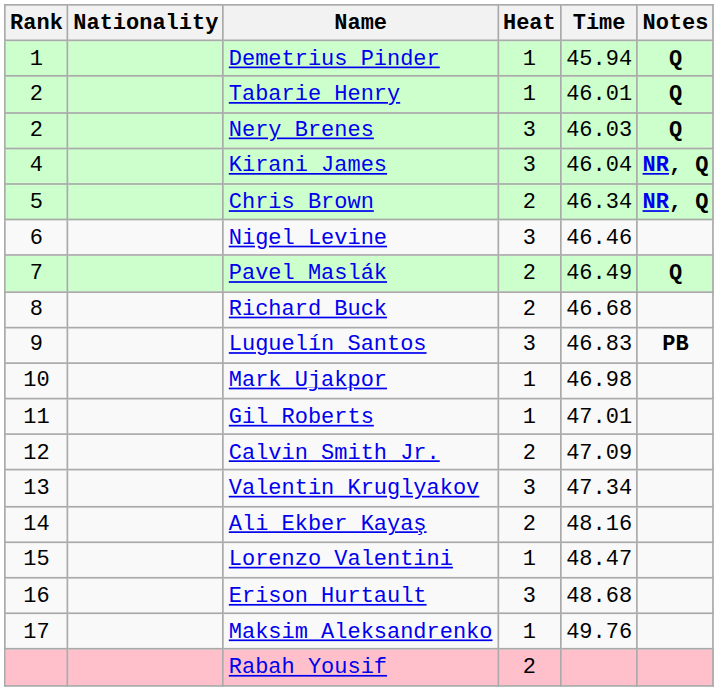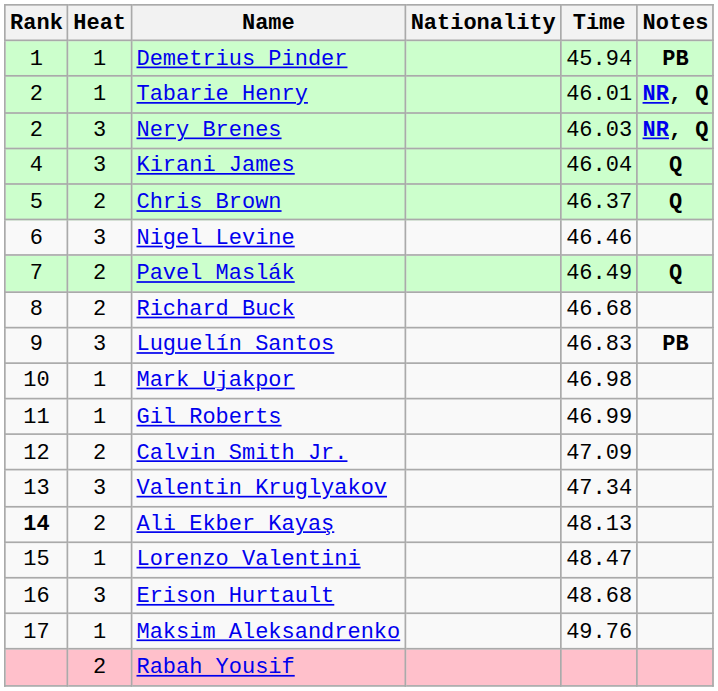 <table class="wikitable sortable" style="text-align:center">
 <tr>
 <th>Rank</th>
+<th>Heat</th>
+<th>Name</th>
 <th>Nationality</th>
-<th>Name</th>
-<th>Heat</th>
 <th>Time</th>
 <th>Notes</th>
 </tr>
 <tr bgcolor=ccffcc>
 <td>1</td>
+<td>1</td>
+<td align=left><a href='#'>Demetrius Pinder</a></td>
 <td align=left></td>
-<td align=left><a href='#'>Demetrius Pinder</a></td>
+<td>45.94</td>
+<td><strong>PB</strong></td>
+</tr>
+<tr bgcolor=ccffcc>
+<td>2</td>
 <td>1</td>
-<td>45.94</td>
+<td align=left><a href='#'>Tabarie Henry</a></td>
+<td align=left></td>
+<td>46.01</td>
+<td><strong><a href='#'>NR</a>, Q</strong></td>
+</tr>
+<tr bgcolor=ccffcc>
+<td>2</td>
+<td>3</td>
+<td align=left><a href='#'>Nery Brenes</a></td>
+<td align=left></td>
+<td>46.03</td>
+<td><strong><a href='#'>NR</a>, Q</strong></td>
+</tr>
+<tr bgcolor=ccffcc>
+<td>4</td>
+<td>3</td>
+<td align=left><a href='#'>Kirani James</a></td>
+<td align=left></td>
+<td>46.04</td>
 <td><strong>Q</strong></td>
 </tr>
 <tr bgcolor=ccffcc>
+<td>5</td>
 <td>2</td>
+<td align=left><a href='#'>Chris Brown</a></td>
 <td align=left></td>
-<td align=left><a href='#'>Tabarie Henry</a></td>
-<td>1</td>
-<td>46.01</td>
+<td>46.37</td>
 <td><strong>Q</strong></td>
-</tr>
-<tr bgcolor=ccffcc>
-<td>2</td>
-<td align=left></td>
-<td align=left><a href='#'>Nery Brenes</a></td>
-<td>3</td>
-<td>46.03</td>
-<td><strong>Q</strong></td>
-</tr>
-<tr bgcolor=ccffcc>
-<td>4</td>
-<td align=left></td>
-<td align=left><a href='#'>Kirani James</a></td>
-<td>3</td>
-<td>46.04</td>
-<td><strong><a href='#'>NR</a>, Q</strong></td>
-</tr>
-<tr bgcolor=ccffcc>
-<td>5</td>
-<td align=left></td>
-<td align=left><a href='#'>Chris Brown</a></td>
-<td>2</td>
-<td>46.34</td>
-<td><strong><a href='#'>NR</a>, Q</strong></td>
 </tr>
 <tr>
 <td>6</td>
+<td>3</td>
+<td align=left><a href='#'>Nigel Levine</a></td>
 <td align=left></td>
-<td align=left><a href='#'>Nigel Levine</a></td>
-<td>3</td>
 <td>46.46</td>
 <td></td>
 </tr>
 <tr bgcolor=ccffcc>
 <td>7</td>
+<td>2</td>
+<td align=left><a href='#'>Pavel Maslák</a></td>
 <td align=left></td>
-<td align=left><a href='#'>Pavel Maslák</a></td>
-<td>2</td>
 <td>46.49</td>
 <td><strong>Q</strong></td>
 </tr>
 <tr>
 <td>8</td>
+<td>2</td>
+<td align=left><a href='#'>Richard Buck</a></td>
 <td align=left></td>
-<td align=left><a href='#'>Richard Buck</a></td>
-<td>2</td>
 <td>46.68</td>
 <td></td>
 </tr>
 <tr>
 <td>9</td>
+<td>3</td>
+<td align=left><a href='#'>Luguelín Santos</a></td>
 <td align=left></td>
-<td align=left><a href='#'>Luguelín Santos</a></td>
-<td>3</td>
 <td>46.83</td>
 <td><strong>PB</strong></td>
 </tr>
 <tr>
 <td>10</td>
+<td>1</td>
+<td align=left><a href='#'>Mark Ujakpor</a></td>
 <td align=left></td>
-<td align=left><a href='#'>Mark Ujakpor</a></td>
-<td>1</td>
 <td>46.98</td>
 <td></td>
 </tr>
 <tr>
 <td>11</td>
+<td>1</td>
+<td align=left><a href='#'>Gil Roberts</a></td>
 <td align=left></td>
-<td align=left><a href='#'>Gil Roberts</a></td>
-<td>1</td>
-<td>47.01</td>
+<td>46.99</td>
 <td></td>
 </tr>
 <tr>
 <td>12</td>
+<td>2</td>
+<td align=left><a href='#'>Calvin Smith Jr.</a></td>
 <td align=left></td>
-<td align=left><a href='#'>Calvin Smith Jr.</a></td>
-<td>2</td>
 <td>47.09</td>
 <td></td>
 </tr>
 <tr>
 <td>13</td>
+<td>3</td>
+<td align=left><a href='#'>Valentin Kruglyakov</a></td>
 <td align=left></td>
-<td align=left><a href='#'>Valentin Kruglyakov</a></td>
-<td>3</td>
 <td>47.34</td>
 <td></td>
 </tr>
 <tr>
-<td>14</td>
+<td><strong>14</strong></td>
+<td>2</td>
+<td align=left><a href='#'>Ali Ekber Kayaş</a></td>
 <td align=left></td>
-<td align=left><a href='#'>Ali Ekber Kayaş</a></td>
-<td>2</td>
-<td>48.16</td>
+<td>48.13</td>
 <td></td>
 </tr>
 <tr>
 <td>15</td>
+<td>1</td>
+<td align=left><a href='#'>Lorenzo Valentini</a></td>
 <td align=left></td>
-<td align=left><a href='#'>Lorenzo Valentini</a></td>
-<td>1</td>
 <td>48.47</td>
 <td></td>
 </tr>
 <tr>
 <td>16</td>
+<td>3</td>
+<td align=left><a href='#'>Erison Hurtault</a></td>
 <td align=left></td>
-<td align=left><a href='#'>Erison Hurtault</a></td>
-<td>3</td>
 <td>48.68</td>
 <td></td>
 </tr>
 <tr>
 <td>17</td>
+<td>1</td>
+<td align=left><a href='#'>Maksim Aleksandrenko</a></td>
 <td align=left></td>
-<td align=left><a href='#'>Maksim Aleksandrenko</a></td>
-<td>1</td>
 <td>49.76</td>
 <td></td>
 </tr>
 <tr bgcolor=pink>
 <td></td>
+<td>2</td>
+<td align=left><a href='#'>Rabah Yousif</a></td>
 <td align=left></td>
-<td align=left><a href='#'>Rabah Yousif</a></td>
-<td>2</td>
 <td></td>
 <td></td>
 </tr>
 </table>
